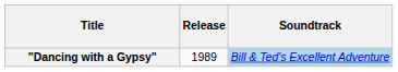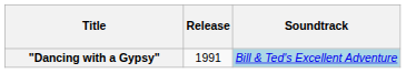 <table class="wikitable plainrowheaders" style="text-align:center;">
 <tr>
 <th scope="col" style="width:15em;"><br>Title<br><br></th>
 <th scope="col">Release</th>
 <th scope="col">Soundtrack</th>
 </tr>
 <tr>
 <th scope="row">"Dancing with a Gypsy"</th>
-<td>1989</td>
+<td>1991</td>
 <td style="background: lightblue;"><em><a href='#'>Bill & Ted's Excellent Adventure</a></em></td>
 </tr>
 </table>
